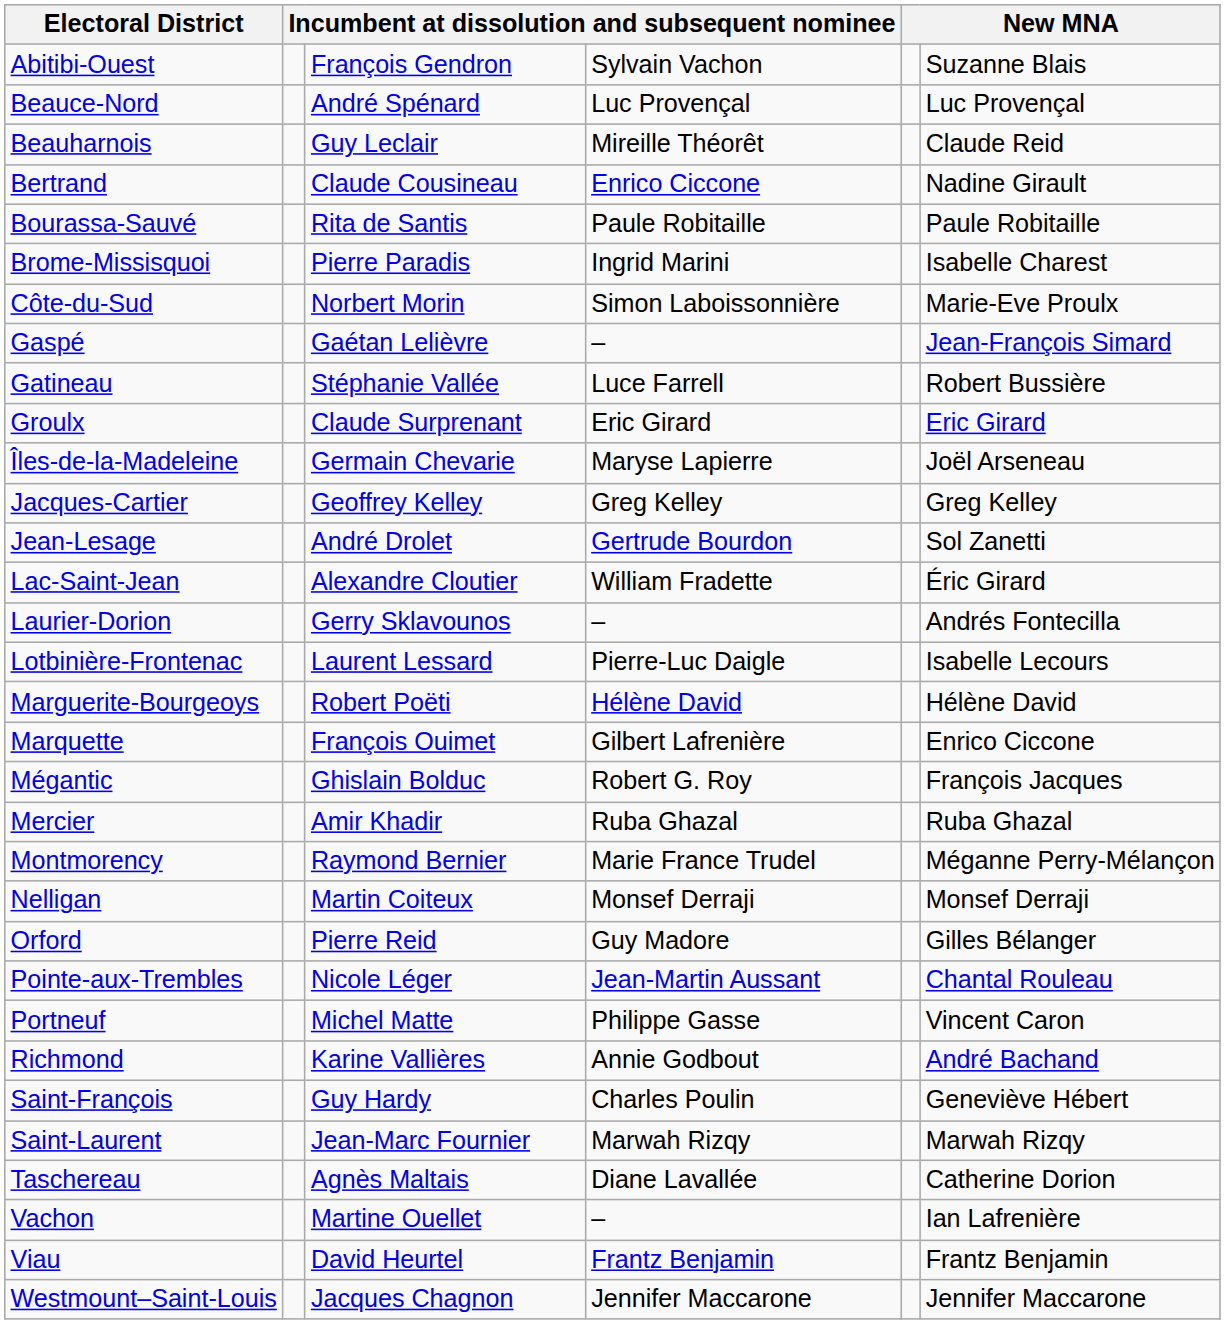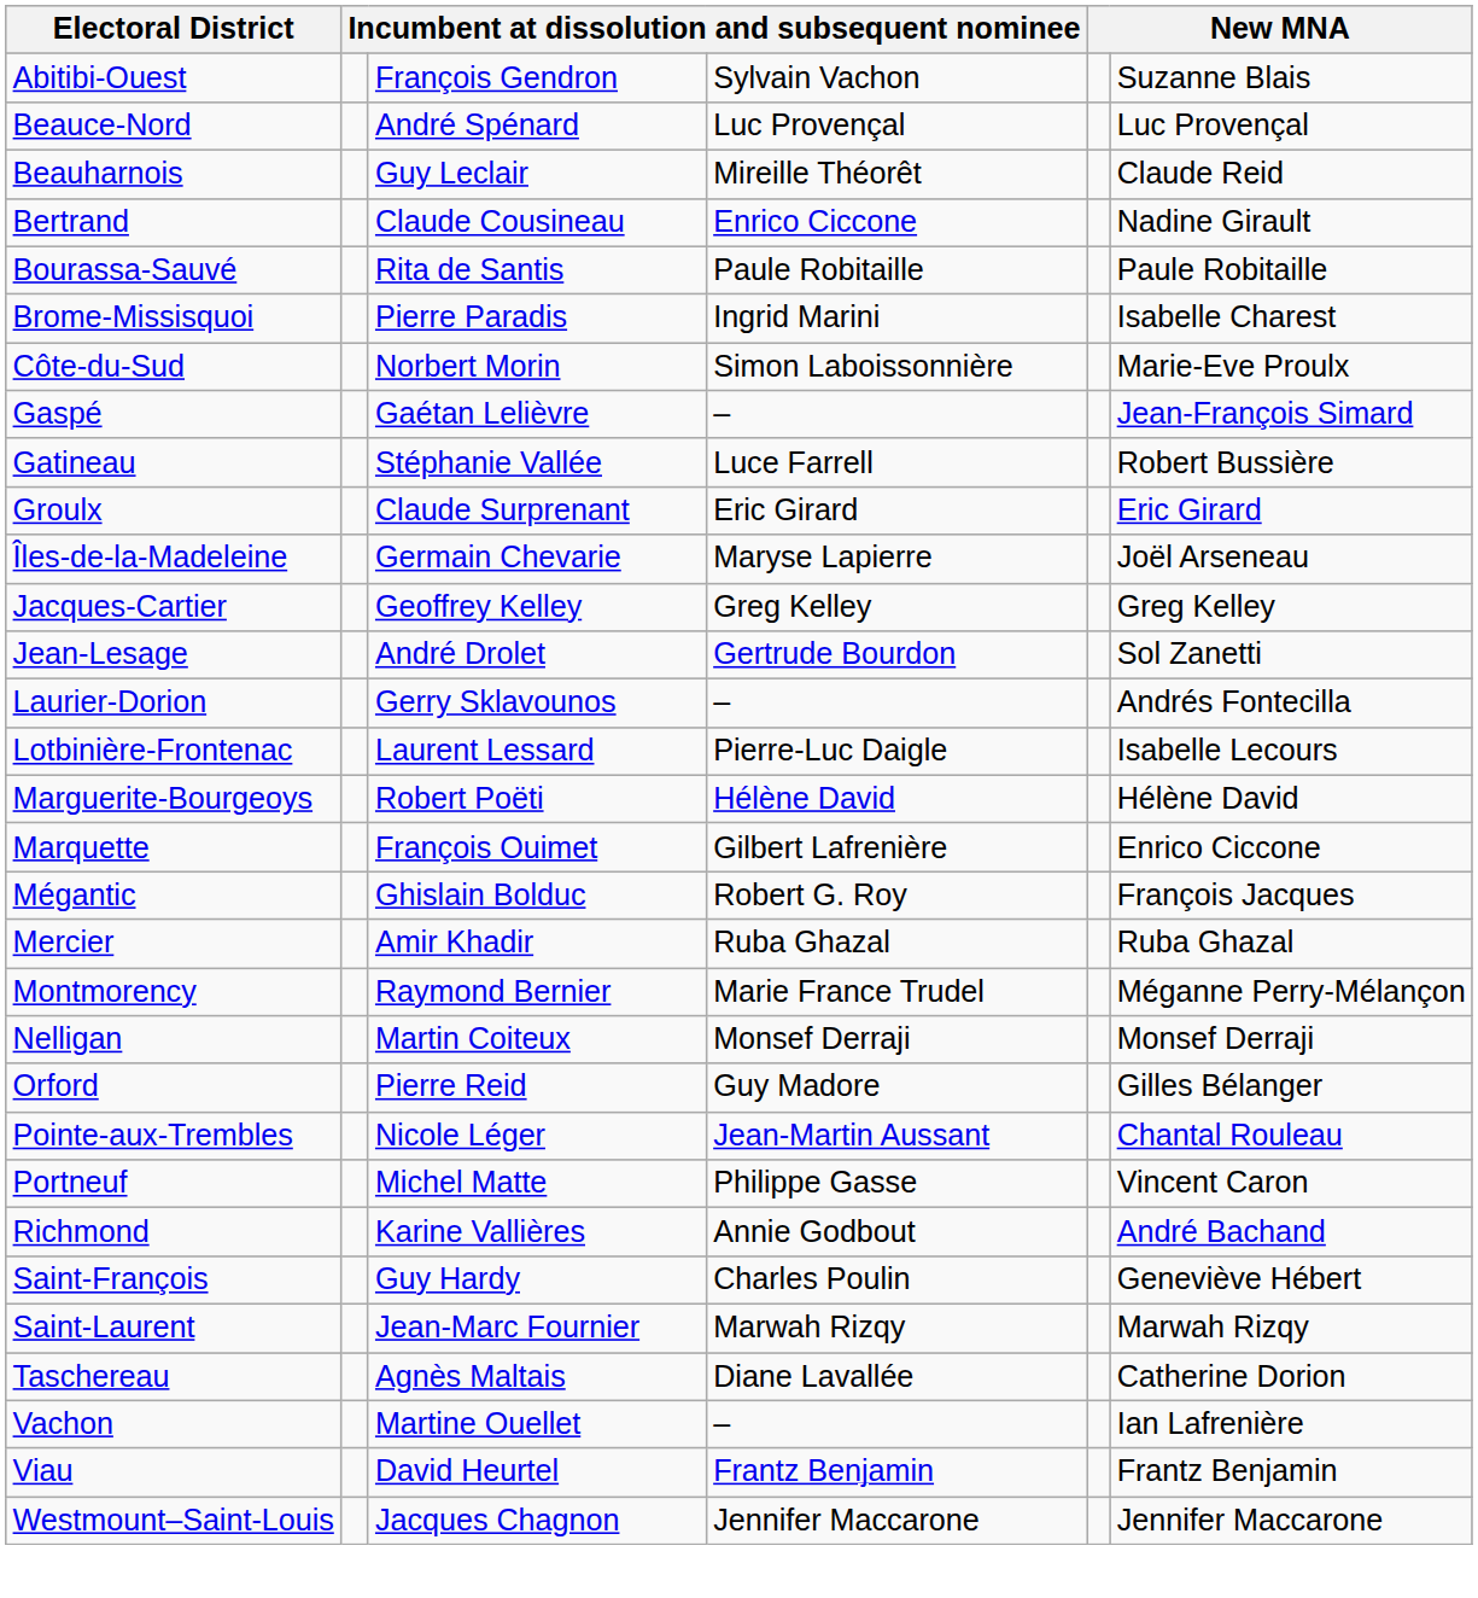 <table class="wikitable">
 <tr>
 <th>Electoral District</th>
 <th colspan="3">Incumbent at dissolution and subsequent nominee</th>
 <th colspan="2">New MNA</th>
 </tr>
 <tr>
 <td><a href='#'>Abitibi-Ouest</a></td>
 <td> </td>
 <td><a href='#'>François Gendron</a></td>
 <td>Sylvain Vachon</td>
 <td> </td>
 <td>Suzanne Blais</td>
 </tr>
 <tr>
 <td><a href='#'>Beauce-Nord</a></td>
 <td> </td>
 <td><a href='#'>André Spénard</a></td>
 <td>Luc Provençal</td>
 <td> </td>
 <td>Luc Provençal</td>
 </tr>
 <tr>
 <td><a href='#'>Beauharnois</a></td>
 <td> </td>
 <td><a href='#'>Guy Leclair</a></td>
 <td>Mireille Théorêt</td>
 <td> </td>
 <td>Claude Reid</td>
 </tr>
 <tr>
 <td><a href='#'>Bertrand</a></td>
 <td> </td>
 <td><a href='#'>Claude Cousineau</a></td>
 <td><a href='#'>Enrico Ciccone</a></td>
 <td> </td>
 <td>Nadine Girault</td>
 </tr>
 <tr>
 <td><a href='#'>Bourassa-Sauvé</a></td>
 <td> </td>
 <td><a href='#'>Rita de Santis</a></td>
 <td>Paule Robitaille</td>
 <td> </td>
 <td>Paule Robitaille</td>
 </tr>
 <tr>
 <td><a href='#'>Brome-Missisquoi</a></td>
 <td> </td>
 <td><a href='#'>Pierre Paradis</a></td>
 <td>Ingrid Marini</td>
 <td> </td>
 <td>Isabelle Charest</td>
 </tr>
 <tr>
 <td><a href='#'>Côte-du-Sud</a></td>
 <td> </td>
 <td><a href='#'>Norbert Morin</a></td>
 <td>Simon Laboissonnière</td>
 <td> </td>
 <td>Marie-Eve Proulx</td>
 </tr>
 <tr>
 <td><a href='#'>Gaspé</a></td>
 <td> </td>
 <td><a href='#'>Gaétan Lelièvre</a></td>
 <td>–</td>
 <td> </td>
 <td><a href='#'>Jean-François Simard</a></td>
 </tr>
 <tr>
 <td><a href='#'>Gatineau</a></td>
 <td> </td>
 <td><a href='#'>Stéphanie Vallée</a></td>
 <td>Luce Farrell</td>
 <td> </td>
 <td>Robert Bussière</td>
 </tr>
 <tr>
 <td><a href='#'>Groulx</a></td>
 <td> </td>
 <td><a href='#'>Claude Surprenant</a></td>
 <td>Eric Girard</td>
 <td> </td>
 <td><a href='#'>Eric Girard</a></td>
 </tr>
 <tr>
 <td><a href='#'>Îles-de-la-Madeleine</a></td>
 <td> </td>
 <td><a href='#'>Germain Chevarie</a></td>
 <td>Maryse Lapierre</td>
 <td> </td>
 <td>Joël Arseneau</td>
 </tr>
 <tr>
 <td><a href='#'>Jacques-Cartier</a></td>
 <td> </td>
 <td><a href='#'>Geoffrey Kelley</a></td>
 <td>Greg Kelley</td>
 <td> </td>
 <td>Greg Kelley</td>
 </tr>
 <tr>
 <td><a href='#'>Jean-Lesage</a></td>
 <td> </td>
 <td><a href='#'>André Drolet</a></td>
 <td><a href='#'>Gertrude Bourdon</a></td>
 <td> </td>
 <td>Sol Zanetti</td>
-</tr>
-<tr>
-<td><a href='#'>Lac-Saint-Jean</a></td>
-<td> </td>
-<td><a href='#'>Alexandre Cloutier</a></td>
-<td>William Fradette</td>
-<td> </td>
-<td>Éric Girard</td>
 </tr>
 <tr>
 <td><a href='#'>Laurier-Dorion</a></td>
 <td> </td>
 <td><a href='#'>Gerry Sklavounos</a></td>
 <td>–</td>
 <td> </td>
 <td>Andrés Fontecilla</td>
 </tr>
 <tr>
 <td><a href='#'>Lotbinière-Frontenac</a></td>
 <td> </td>
 <td><a href='#'>Laurent Lessard</a></td>
 <td>Pierre-Luc Daigle</td>
 <td> </td>
 <td>Isabelle Lecours</td>
 </tr>
 <tr>
 <td><a href='#'>Marguerite-Bourgeoys</a></td>
 <td> </td>
 <td><a href='#'>Robert Poëti</a></td>
 <td><a href='#'>Hélène David</a></td>
 <td> </td>
 <td>Hélène David</td>
 </tr>
 <tr>
 <td><a href='#'>Marquette</a></td>
 <td> </td>
 <td><a href='#'>François Ouimet</a></td>
 <td>Gilbert Lafrenière</td>
 <td> </td>
 <td>Enrico Ciccone</td>
 </tr>
 <tr>
 <td><a href='#'>Mégantic</a></td>
 <td> </td>
 <td><a href='#'>Ghislain Bolduc</a></td>
 <td>Robert G. Roy</td>
 <td> </td>
 <td>François Jacques</td>
 </tr>
 <tr>
 <td><a href='#'>Mercier</a></td>
 <td> </td>
 <td><a href='#'>Amir Khadir</a></td>
 <td>Ruba Ghazal</td>
 <td> </td>
 <td>Ruba Ghazal</td>
 </tr>
 <tr>
 <td><a href='#'>Montmorency</a></td>
 <td> </td>
 <td><a href='#'>Raymond Bernier</a></td>
 <td>Marie France Trudel</td>
 <td> </td>
 <td>Méganne Perry-Mélançon</td>
 </tr>
 <tr>
 <td><a href='#'>Nelligan</a></td>
 <td> </td>
 <td><a href='#'>Martin Coiteux</a></td>
 <td>Monsef Derraji</td>
 <td> </td>
 <td>Monsef Derraji</td>
 </tr>
 <tr>
 <td><a href='#'>Orford</a></td>
 <td> </td>
 <td><a href='#'>Pierre Reid</a></td>
 <td>Guy Madore</td>
 <td> </td>
 <td>Gilles Bélanger</td>
 </tr>
 <tr>
 <td><a href='#'>Pointe-aux-Trembles</a></td>
 <td> </td>
 <td><a href='#'>Nicole Léger</a></td>
 <td><a href='#'>Jean-Martin Aussant</a></td>
 <td> </td>
 <td><a href='#'>Chantal Rouleau</a></td>
 </tr>
 <tr>
 <td><a href='#'>Portneuf</a></td>
 <td> </td>
 <td><a href='#'>Michel Matte</a></td>
 <td>Philippe Gasse</td>
 <td> </td>
 <td>Vincent Caron</td>
 </tr>
 <tr>
 <td><a href='#'>Richmond</a></td>
 <td> </td>
 <td><a href='#'>Karine Vallières</a></td>
 <td>Annie Godbout</td>
 <td> </td>
 <td><a href='#'>André Bachand</a></td>
 </tr>
 <tr>
 <td><a href='#'>Saint-François</a></td>
 <td> </td>
 <td><a href='#'>Guy Hardy</a></td>
 <td>Charles Poulin</td>
 <td> </td>
 <td>Geneviève Hébert</td>
 </tr>
 <tr>
 <td><a href='#'>Saint-Laurent</a></td>
 <td> </td>
 <td><a href='#'>Jean-Marc Fournier</a></td>
 <td>Marwah Rizqy</td>
 <td> </td>
 <td>Marwah Rizqy</td>
 </tr>
 <tr>
 <td><a href='#'>Taschereau</a></td>
 <td> </td>
 <td><a href='#'>Agnès Maltais</a></td>
 <td>Diane Lavallée</td>
 <td> </td>
 <td>Catherine Dorion</td>
 </tr>
 <tr>
 <td><a href='#'>Vachon</a></td>
 <td> </td>
 <td><a href='#'>Martine Ouellet</a></td>
 <td>–</td>
 <td> </td>
 <td>Ian Lafrenière</td>
 </tr>
 <tr>
 <td><a href='#'>Viau</a></td>
 <td> </td>
 <td><a href='#'>David Heurtel</a></td>
 <td><a href='#'>Frantz Benjamin</a></td>
 <td> </td>
 <td>Frantz Benjamin</td>
 </tr>
 <tr>
 <td><a href='#'>Westmount–Saint-Louis</a></td>
 <td> </td>
 <td><a href='#'>Jacques Chagnon</a></td>
 <td>Jennifer Maccarone</td>
 <td> </td>
 <td>Jennifer Maccarone</td>
 </tr>
 </table>
